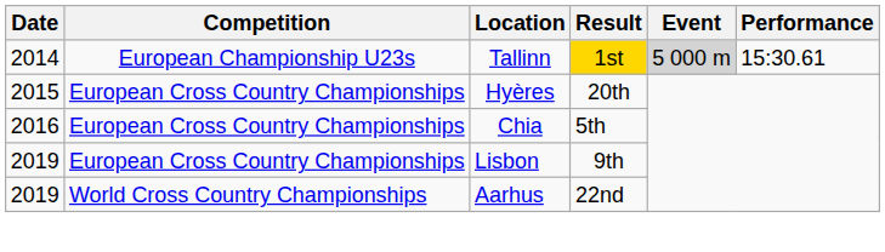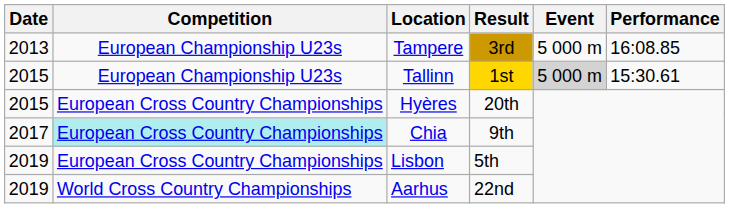 <table class="wikitable" style="border-collapse: collapse; font-size: 95%;">
 <tr>
 <th scope="col">Date</th>
 <th scope="col">Competition</th>
 <th scope="col">Location</th>
 <th scope="col">Result</th>
 <th scope="col">Event</th>
 <th scope="col">Performance</th>
 </tr>
 <tr>
-<td>2014</td>
+<td>2013</td>
+<td align="center"><a href='#'>European Championship U23s</a></td>
+<td align="center"><a href='#'>Tampere</a></td>
+<td align="center" bgcolor=cc9900>3rd</td>
+<td align="center">5 000 m</td>
+<td>16:08.85</td>
+</tr>
+<tr>
+<td>2015</td>
 <td align="center"><a href='#'>European Championship U23s</a></td>
 <td align="center"><a href='#'>Tallinn</a></td>
 <td align="center" bgcolor="gold">1st</td>
 <td align="center" style="background: lightgrey;">5 000 m</td>
 <td>15:30.61</td>
 </tr>
 <tr>
 <td>2015</td>
 <td align="center"><a href='#'>European Cross Country Championships</a></td>
 <td align="center"><a href='#'>Hyères</a></td>
 <td align="center">20th</td>
 </tr>
 <tr>
-<td>2016</td>
-<td align="center"><a href='#'>European Cross Country Championships</a></td>
+<td>2017</td>
+<td align="center" style="background: paleturquoise;"><a href='#'>European Cross Country Championships</a></td>
 <td align="center"><a href='#'>Chia</a></td>
-<td>5th</td>
+<td align="center">9th</td>
 </tr>
 <tr>
 <td>2019</td>
 <td><a href='#'>European Cross Country Championships</a></td>
 <td><a href='#'>Lisbon</a></td>
-<td align="center">9th</td>
+<td>5th</td>
 </tr>
 <tr>
 <td>2019</td>
 <td><a href='#'>World Cross Country Championships</a></td>
 <td><a href='#'>Aarhus</a></td>
 <td>22nd</td>
 </tr>
 </table>
